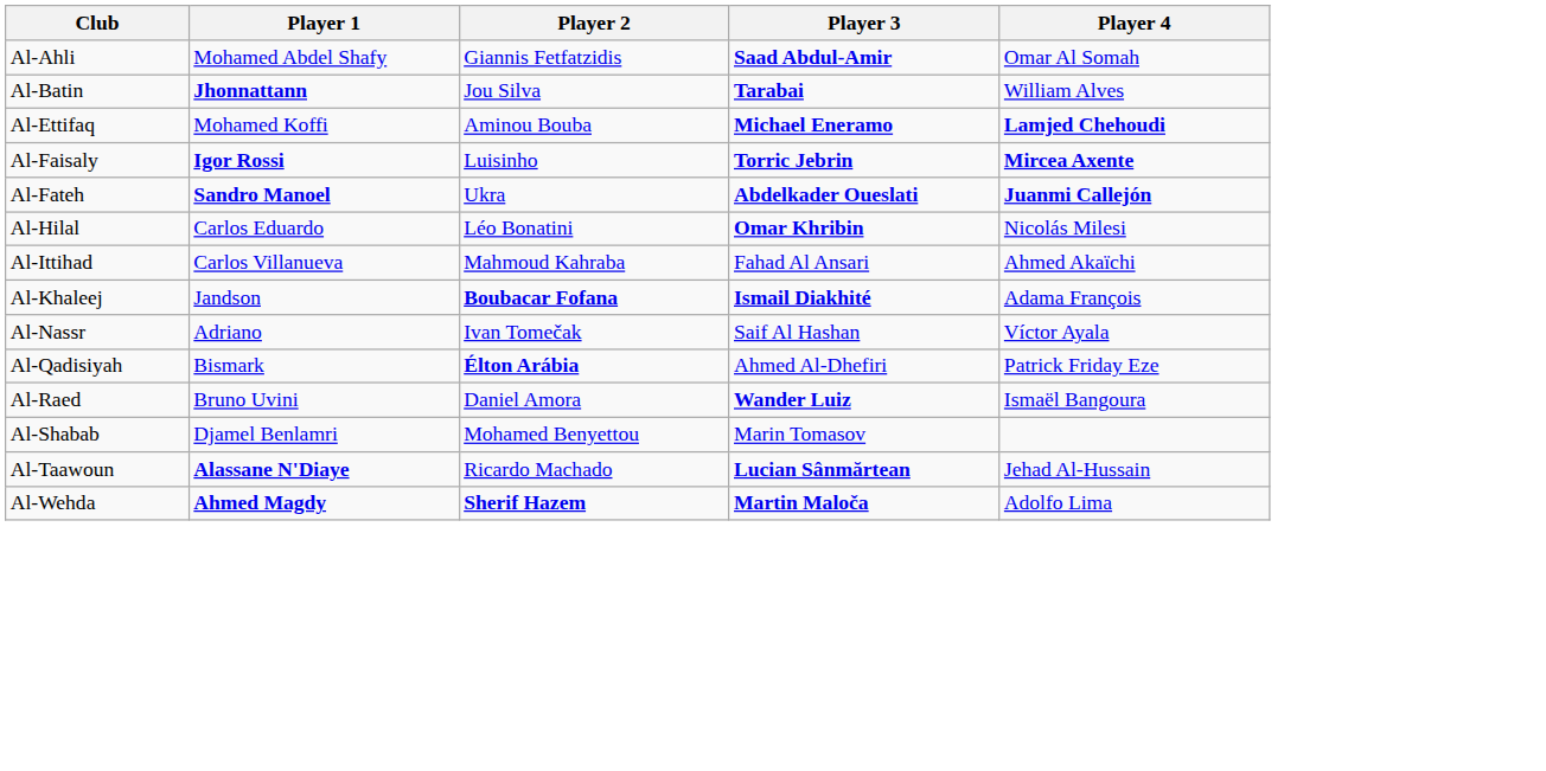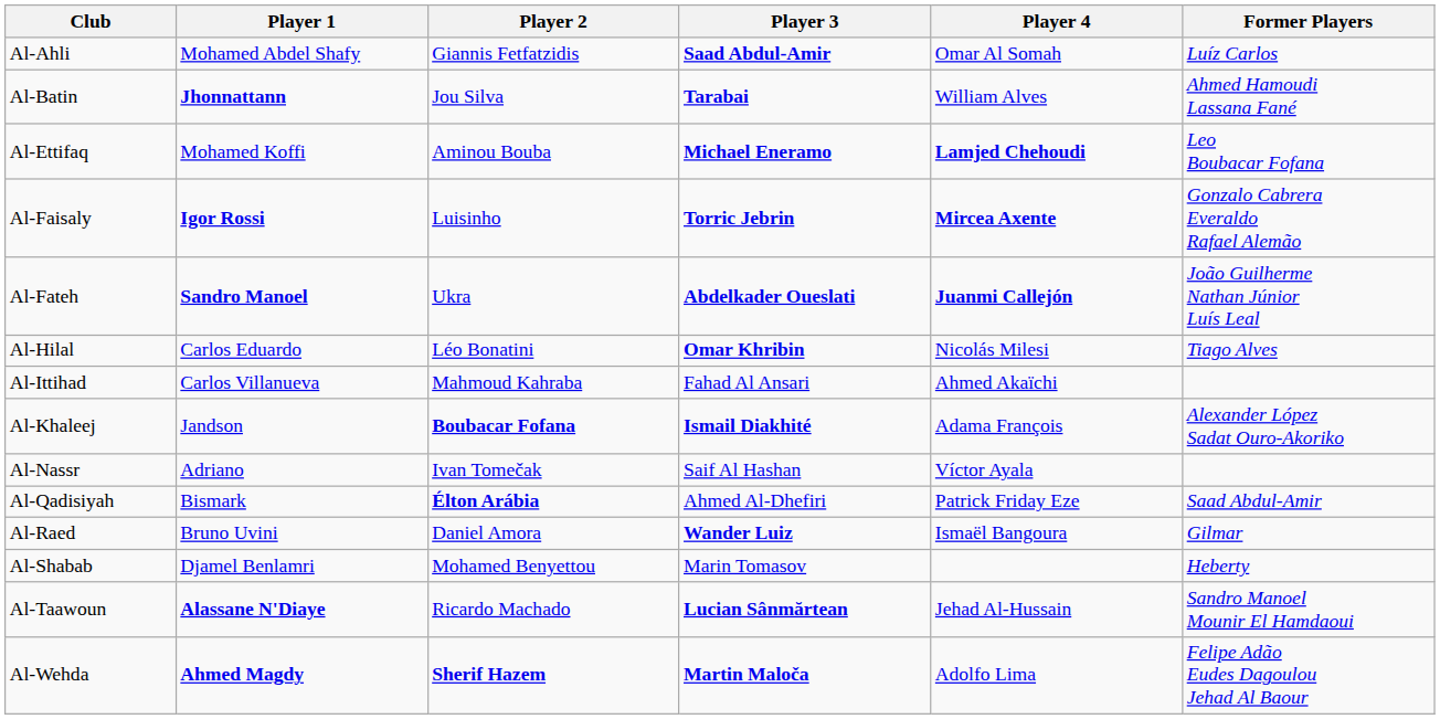 <table class="wikitable" border="1" style="text-align: left; font-size:90%">
 <tr>
 <th width="120">Club</th>
 <th width="180">Player 1</th>
 <th width="180">Player 2</th>
 <th width="180">Player 3</th>
 <th width="180">Player 4</th>
+<th width="180">Former Players</th>
 </tr>
 <tr>
 <td>Al-Ahli</td>
 <td> <a href='#'>Mohamed Abdel Shafy</a></td>
 <td> <a href='#'>Giannis Fetfatzidis</a></td>
 <td> <strong><a href='#'>Saad Abdul-Amir</a></strong></td>
 <td> <a href='#'>Omar Al Somah</a></td>
+<td> <em><a href='#'>Luíz Carlos</a></em></td>
 </tr>
 <tr>
 <td>Al-Batin</td>
 <td> <strong><a href='#'>Jhonnattann</a></strong></td>
 <td> <a href='#'>Jou Silva</a></td>
 <td> <strong><a href='#'>Tarabai</a></strong></td>
 <td> <a href='#'>William Alves</a></td>
+<td> <em><a href='#'>Ahmed Hamoudi</a></em><br> <em><a href='#'>Lassana Fané</a></em></td>
 </tr>
 <tr>
 <td>Al-Ettifaq</td>
 <td> <a href='#'>Mohamed Koffi</a></td>
 <td> <a href='#'>Aminou Bouba</a></td>
 <td> <strong><a href='#'>Michael Eneramo</a></strong></td>
 <td> <strong><a href='#'>Lamjed Chehoudi</a></strong></td>
+<td> <em><a href='#'>Leo</a></em><br> <em><a href='#'>Boubacar Fofana</a></em></td>
 </tr>
 <tr>
 <td>Al-Faisaly</td>
 <td> <strong><a href='#'>Igor Rossi</a></strong></td>
 <td> <a href='#'>Luisinho</a></td>
 <td> <strong><a href='#'>Torric Jebrin</a></strong></td>
 <td> <strong><a href='#'>Mircea Axente</a></strong></td>
+<td> <em><a href='#'>Gonzalo Cabrera</a></em><br> <em><a href='#'>Everaldo</a></em><br> <em><a href='#'>Rafael Alemão</a></em></td>
 </tr>
 <tr>
 <td>Al-Fateh</td>
 <td> <strong><a href='#'>Sandro Manoel</a></strong></td>
 <td> <a href='#'>Ukra</a></td>
 <td> <strong><a href='#'>Abdelkader Oueslati</a></strong></td>
 <td> <strong><a href='#'>Juanmi Callejón</a></strong></td>
+<td> <em><a href='#'>João Guilherme</a></em><br>  <em><a href='#'>Nathan Júnior</a></em><br> <em><a href='#'>Luís Leal</a></em></td>
 </tr>
 <tr>
 <td>Al-Hilal</td>
 <td> <a href='#'>Carlos Eduardo</a></td>
 <td> <a href='#'>Léo Bonatini</a></td>
 <td> <strong><a href='#'>Omar Khribin</a></strong></td>
 <td> <a href='#'>Nicolás Milesi</a></td>
+<td> <em><a href='#'>Tiago Alves</a></em></td>
 </tr>
 <tr>
 <td>Al-Ittihad</td>
 <td> <a href='#'>Carlos Villanueva</a></td>
 <td> <a href='#'>Mahmoud Kahraba</a></td>
 <td> <a href='#'>Fahad Al Ansari</a></td>
 <td> <a href='#'>Ahmed Akaïchi</a></td>
+<td></td>
 </tr>
 <tr>
 <td>Al-Khaleej</td>
 <td> <a href='#'>Jandson</a></td>
 <td> <strong><a href='#'>Boubacar Fofana</a></strong></td>
 <td> <strong><a href='#'>Ismail Diakhité</a></strong></td>
 <td> <a href='#'>Adama François</a></td>
+<td> <em><a href='#'>Alexander López</a></em><br> <em><a href='#'>Sadat Ouro-Akoriko</a></em></td>
 </tr>
 <tr>
 <td>Al-Nassr</td>
 <td> <a href='#'>Adriano</a></td>
 <td> <a href='#'>Ivan Tomečak</a></td>
 <td> <a href='#'>Saif Al Hashan</a></td>
 <td> <a href='#'>Víctor Ayala</a></td>
+<td></td>
 </tr>
 <tr>
 <td>Al-Qadisiyah</td>
 <td> <a href='#'>Bismark</a></td>
 <td> <strong><a href='#'>Élton Arábia</a></strong></td>
 <td> <a href='#'>Ahmed Al-Dhefiri</a></td>
 <td> <a href='#'>Patrick Friday Eze</a></td>
+<td> <em><a href='#'>Saad Abdul-Amir</a></em></td>
 </tr>
 <tr>
 <td>Al-Raed</td>
 <td> <a href='#'>Bruno Uvini</a></td>
 <td> <a href='#'>Daniel Amora</a></td>
 <td> <strong><a href='#'>Wander Luiz</a></strong></td>
 <td> <a href='#'>Ismaël Bangoura</a></td>
+<td> <em><a href='#'>Gilmar</a></em></td>
 </tr>
 <tr>
 <td>Al-Shabab</td>
 <td> <a href='#'>Djamel Benlamri</a></td>
 <td> <a href='#'>Mohamed Benyettou</a></td>
 <td> <a href='#'>Marin Tomasov</a></td>
 <td></td>
+<td> <em><a href='#'>Heberty</a></em></td>
 </tr>
 <tr>
 <td>Al-Taawoun</td>
 <td> <strong><a href='#'>Alassane N'Diaye</a></strong></td>
 <td> <a href='#'>Ricardo Machado</a></td>
 <td> <strong><a href='#'>Lucian Sânmărtean</a></strong></td>
 <td> <a href='#'>Jehad Al-Hussain</a></td>
+<td> <em><a href='#'>Sandro Manoel</a></em><br> <em><a href='#'>Mounir El Hamdaoui</a></em></td>
 </tr>
 <tr>
 <td>Al-Wehda</td>
 <td> <strong><a href='#'>Ahmed Magdy</a></strong></td>
 <td> <strong><a href='#'>Sherif Hazem</a></strong></td>
 <td> <strong><a href='#'>Martin Maloča</a></strong></td>
 <td> <a href='#'>Adolfo Lima</a></td>
+<td> <em><a href='#'>Felipe Adão</a></em><br> <em><a href='#'>Eudes Dagoulou</a></em><br> <em><a href='#'>Jehad Al Baour</a></em></td>
 </tr>
 </table>
